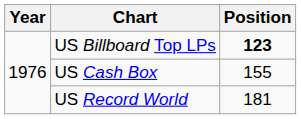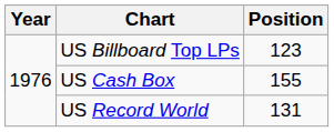 <table class="wikitable">
 <tr>
 <th>Year</th>
 <th>Chart</th>
 <th>Position</th>
 </tr>
 <tr>
 <td rowspan="3">1976</td>
 <td rowspan="1">US <em>Billboard</em> <a href='#'>Top LPs</a></td>
-<td align="center"><strong>123</strong></td>
+<td align="center">123</td>
 </tr>
 <tr>
 <td rowspan="1">US <em><a href='#'>Cash Box</a></em> </td>
 <td align="center">155</td>
 </tr>
 <tr>
 <td rowspan="1">US <em><a href='#'>Record World</a></em> </td>
-<td align="center">181</td>
+<td align="center">131</td>
 </tr>
 </table>
